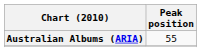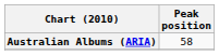 <table class="wikitable plainrowheaders sortable" border="1">
 <tr>
 <th scope="col">Chart (2010)</th>
 <th scope="col">Peak<br>position</th>
 </tr>
 <tr>
 <th scope="row">Australian Albums (<a href='#'>ARIA</a>)</th>
-<td align="center">55</td>
+<td align="center">58</td>
 </tr>
 <tr>
 </tr>
 <tr>
 </tr>
 <tr>
 </tr>
 <tr>
 </tr>
 <tr>
 </tr>
 <tr>
 </tr>
 <tr>
 </tr>
 <tr>
 </tr>
 </table>
